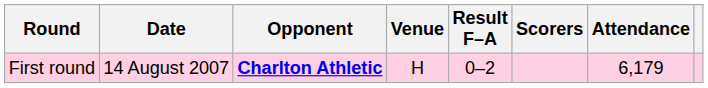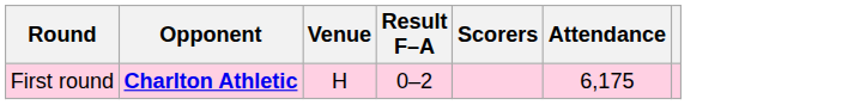 <table class="wikitable" style="text-align:center;">
 <tr>
 <th>Round</th>
-<th>Date</th>
 <th>Opponent</th>
 <th>Venue</th>
 <th>Result<br>F–A</th>
 <th>Scorers</th>
 <th>Attendance</th>
 <th></th>
 </tr>
 <tr bgcolor="#ffd0e3">
 <td>First round</td>
-<td>14 August 2007</td>
 <td><strong><a href='#'>Charlton Athletic</a></strong></td>
 <td>H</td>
 <td>0–2</td>
 <td></td>
-<td>6,179</td>
+<td>6,175</td>
 <td></td>
 </tr>
 </table>
